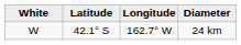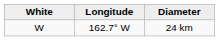 <table class="wikitable">
 <tr>
 <th width="25%" style="background:#eeeeee;">White</th>
-<th width="25%" style="background:#eeeeee;">Latitude</th>
 <th width="25%" style="background:#eeeeee;">Longitude</th>
 <th width="25%" style="background:#eeeeee;">Diameter</th>
 </tr>
 <tr>
 <td align="center">W</td>
-<td align="center">42.1° S</td>
 <td align="center">162.7° W</td>
 <td align="center">24 km</td>
 </tr>
 </table>
